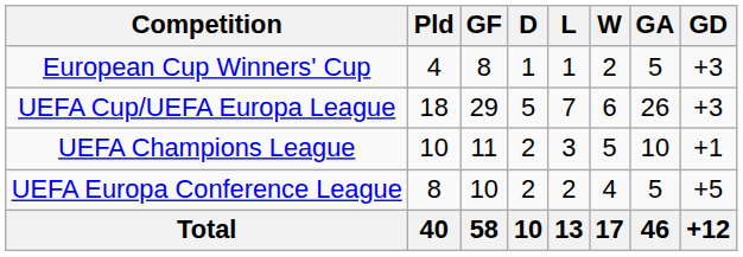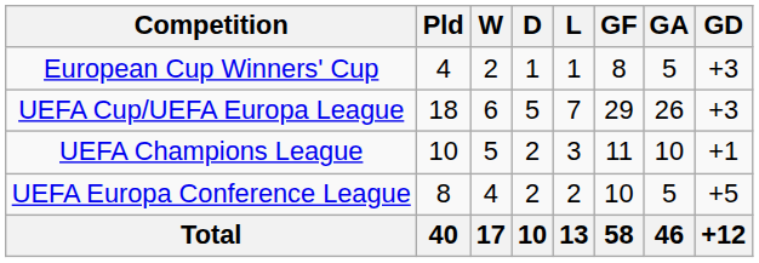 <table class="wikitable" style="text-align:center">
 <tr>
 <th>Competition</th>
 <th>Pld</th>
-<th>GF</th>
+<th>W</th>
 <th>D</th>
 <th>L</th>
-<th>W</th>
+<th>GF</th>
 <th>GA</th>
 <th>GD</th>
 </tr>
 <tr>
 <td><a href='#'>European Cup Winners' Cup</a></td>
 <td>4</td>
-<td>8</td>
+<td>2</td>
 <td>1</td>
 <td>1</td>
-<td>2</td>
+<td>8</td>
 <td>5</td>
 <td>+3</td>
 </tr>
 <tr>
 <td><a href='#'>UEFA Cup/UEFA Europa League</a></td>
 <td>18</td>
-<td>29</td>
+<td>6</td>
 <td>5</td>
 <td>7</td>
-<td>6</td>
+<td>29</td>
 <td>26</td>
 <td>+3</td>
 </tr>
 <tr>
 <td><a href='#'>UEFA Champions League</a></td>
 <td>10</td>
-<td>11</td>
+<td>5</td>
 <td>2</td>
 <td>3</td>
-<td>5</td>
+<td>11</td>
 <td>10</td>
 <td>+1</td>
 </tr>
 <tr>
 <td><a href='#'>UEFA Europa Conference League</a></td>
 <td>8</td>
-<td>10</td>
+<td>4</td>
 <td>2</td>
 <td>2</td>
-<td>4</td>
+<td>10</td>
 <td>5</td>
 <td>+5</td>
 </tr>
 <tr>
 <th>Total</th>
 <th>40</th>
-<th>58</th>
+<th>17</th>
 <th>10</th>
 <th>13</th>
-<th>17</th>
+<th>58</th>
 <th>46</th>
 <th>+12</th>
 </tr>
 </table>
